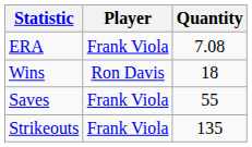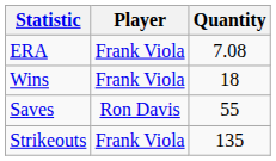 <table class="wikitable" style="text-align: center;">
 <tr>
 <th><a href='#'>Statistic</a></th>
 <th>Player</th>
 <th>Quantity</th>
 </tr>
 <tr>
 <td align="left"><a href='#'>ERA</a></td>
 <td><a href='#'>Frank Viola</a></td>
 <td>7.08</td>
 </tr>
 <tr>
 <td align="left"><a href='#'>Wins</a></td>
-<td><a href='#'>Ron Davis</a></td>
+<td><a href='#'>Frank Viola</a></td>
 <td>18</td>
 </tr>
 <tr>
 <td align="left"><a href='#'>Saves</a></td>
-<td><a href='#'>Frank Viola</a></td>
+<td><a href='#'>Ron Davis</a></td>
 <td>55</td>
 </tr>
 <tr>
 <td align="left"><a href='#'>Strikeouts</a></td>
 <td><a href='#'>Frank Viola</a></td>
 <td>135</td>
 </tr>
 </table>
